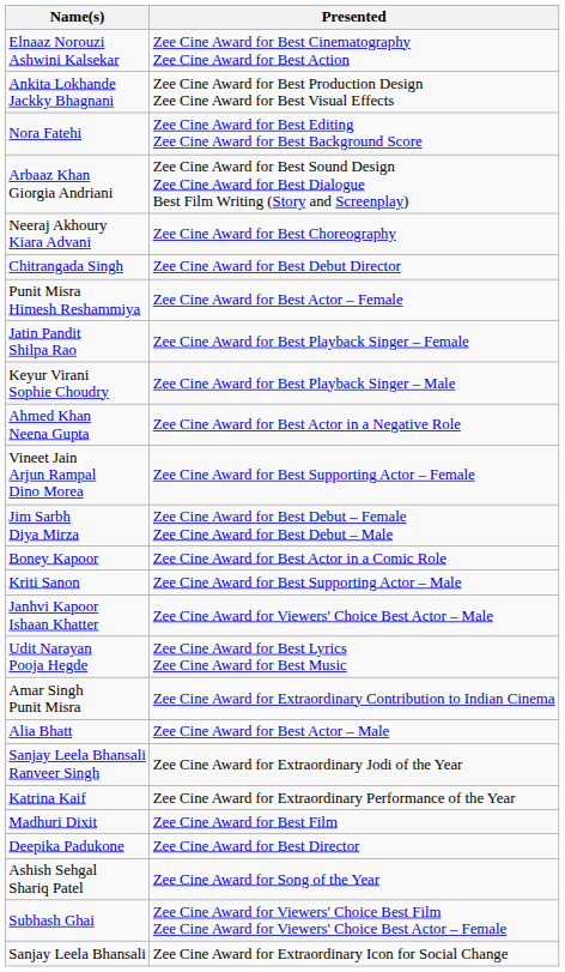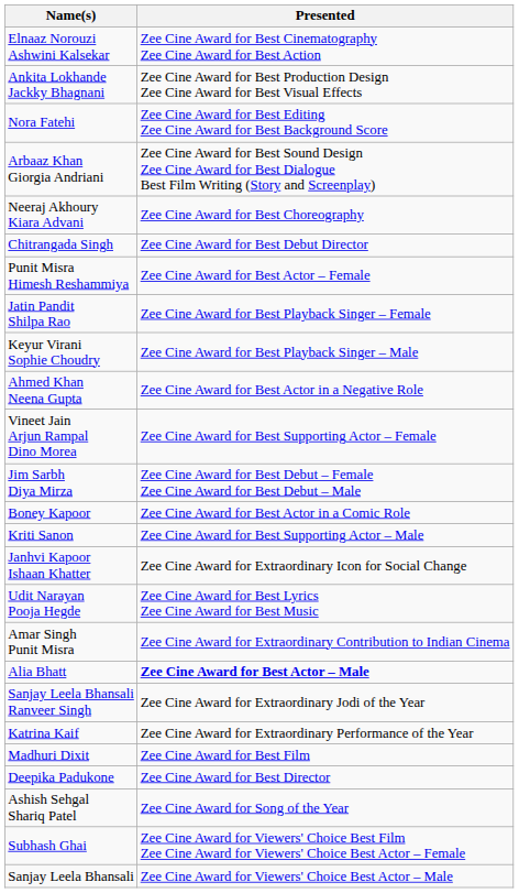 <table class="wikitable">
 <tr>
 <th>Name(s)</th>
 <th>Presented</th>
 </tr>
 <tr>
 <td><a href='#'>Elnaaz Norouzi</a><br><a href='#'>Ashwini Kalsekar</a></td>
 <td><a href='#'>Zee Cine Award for Best Cinematography</a><br><a href='#'>Zee Cine Award for Best Action</a></td>
 </tr>
 <tr>
 <td><a href='#'>Ankita Lokhande</a><br><a href='#'>Jackky Bhagnani</a></td>
 <td>Zee Cine Award for Best Production Design<br>Zee Cine Award for Best Visual Effects</td>
 </tr>
 <tr>
 <td><a href='#'>Nora Fatehi</a></td>
 <td><a href='#'>Zee Cine Award for Best Editing</a><br><a href='#'>Zee Cine Award for Best Background Score</a></td>
 </tr>
 <tr>
 <td><a href='#'>Arbaaz Khan</a><br>Giorgia Andriani</td>
 <td>Zee Cine Award for Best Sound Design<br><a href='#'>Zee Cine Award for Best Dialogue</a><br>Best Film Writing (<a href='#'>Story</a> and <a href='#'>Screenplay</a>)</td>
 </tr>
 <tr>
 <td>Neeraj Akhoury<br><a href='#'>Kiara Advani</a></td>
 <td><a href='#'>Zee Cine Award for Best Choreography</a></td>
 </tr>
 <tr>
 <td><a href='#'>Chitrangada Singh</a></td>
 <td><a href='#'>Zee Cine Award for Best Debut Director</a></td>
 </tr>
 <tr>
 <td>Punit Misra<br><a href='#'>Himesh Reshammiya</a></td>
 <td><a href='#'>Zee Cine Award for Best Actor – Female</a></td>
 </tr>
 <tr>
 <td><a href='#'>Jatin Pandit</a><br><a href='#'>Shilpa Rao</a></td>
 <td><a href='#'>Zee Cine Award for Best Playback Singer – Female</a></td>
 </tr>
 <tr>
 <td>Keyur Virani<br><a href='#'>Sophie Choudry</a></td>
 <td><a href='#'>Zee Cine Award for Best Playback Singer – Male</a></td>
 </tr>
 <tr>
 <td><a href='#'>Ahmed Khan</a><br><a href='#'>Neena Gupta</a></td>
 <td><a href='#'>Zee Cine Award for Best Actor in a Negative Role</a></td>
 </tr>
 <tr>
 <td>Vineet Jain<br><a href='#'>Arjun Rampal</a><br><a href='#'>Dino Morea</a></td>
 <td><a href='#'>Zee Cine Award for Best Supporting Actor – Female</a></td>
 </tr>
 <tr>
 <td><a href='#'>Jim Sarbh</a><br><a href='#'>Diya Mirza</a></td>
 <td><a href='#'>Zee Cine Award for Best Debut – Female</a><br><a href='#'>Zee Cine Award for Best Debut – Male</a></td>
 </tr>
 <tr>
 <td><a href='#'>Boney Kapoor</a></td>
 <td><a href='#'>Zee Cine Award for Best Actor in a Comic Role</a></td>
 </tr>
 <tr>
 <td><a href='#'>Kriti Sanon</a></td>
 <td><a href='#'>Zee Cine Award for Best Supporting Actor – Male</a></td>
 </tr>
 <tr>
 <td><a href='#'>Janhvi Kapoor</a><br><a href='#'>Ishaan Khatter</a></td>
-<td><a href='#'>Zee Cine Award for Viewers' Choice Best Actor – Male</a></td>
+<td>Zee Cine Award for Extraordinary Icon for Social Change</td>
 </tr>
 <tr>
 <td><a href='#'>Udit Narayan</a><br><a href='#'>Pooja Hegde</a></td>
 <td><a href='#'>Zee Cine Award for Best Lyrics</a><br><a href='#'>Zee Cine Award for Best Music</a></td>
 </tr>
 <tr>
 <td>Amar Singh<br>Punit Misra</td>
 <td><a href='#'>Zee Cine Award for Extraordinary Contribution to Indian Cinema</a></td>
 </tr>
 <tr>
 <td><a href='#'>Alia Bhatt</a></td>
-<td><a href='#'>Zee Cine Award for Best Actor – Male</a></td>
+<td><strong><a href='#'>Zee Cine Award for Best Actor – Male</a></strong></td>
 </tr>
 <tr>
 <td><a href='#'>Sanjay Leela Bhansali</a><br><a href='#'>Ranveer Singh</a></td>
 <td>Zee Cine Award for Extraordinary Jodi of the Year</td>
 </tr>
 <tr>
 <td><a href='#'>Katrina Kaif</a></td>
 <td>Zee Cine Award for Extraordinary Performance of the Year</td>
 </tr>
 <tr>
 <td><a href='#'>Madhuri Dixit</a></td>
 <td><a href='#'>Zee Cine Award for Best Film</a></td>
 </tr>
 <tr>
 <td><a href='#'>Deepika Padukone</a></td>
 <td><a href='#'>Zee Cine Award for Best Director</a></td>
 </tr>
 <tr>
 <td>Ashish Sehgal<br>Shariq Patel</td>
 <td><a href='#'>Zee Cine Award for Song of the Year</a></td>
 </tr>
 <tr>
 <td><a href='#'>Subhash Ghai</a></td>
 <td><a href='#'>Zee Cine Award for Viewers' Choice Best Film</a><br><a href='#'>Zee Cine Award for Viewers' Choice Best Actor – Female</a></td>
 </tr>
 <tr>
 <td>Sanjay Leela Bhansali</td>
-<td>Zee Cine Award for Extraordinary Icon for Social Change</td>
+<td><a href='#'>Zee Cine Award for Viewers' Choice Best Actor – Male</a></td>
 </tr>
 </table>
